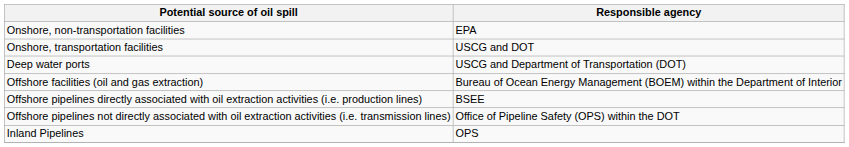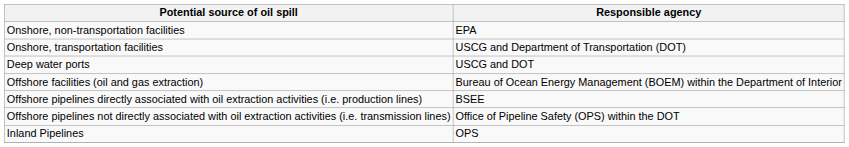 <table class="wikitable">
 <tr>
 <th>Potential source of oil spill</th>
 <th>Responsible agency</th>
 </tr>
 <tr>
 <td>Onshore, non-transportation facilities</td>
 <td>EPA</td>
 </tr>
 <tr>
 <td>Onshore, transportation facilities</td>
-<td>USCG and DOT</td>
+<td>USCG and Department of Transportation (DOT)</td>
 </tr>
 <tr>
 <td>Deep water ports</td>
-<td>USCG and Department of Transportation (DOT)</td>
+<td>USCG and DOT</td>
 </tr>
 <tr>
 <td>Offshore facilities (oil and gas extraction)</td>
 <td>Bureau of Ocean Energy Management (BOEM) within the Department of Interior</td>
 </tr>
 <tr>
 <td>Offshore pipelines directly associated with oil extraction activities (i.e. production lines)</td>
 <td>BSEE</td>
 </tr>
 <tr>
 <td>Offshore pipelines not directly associated with oil extraction activities (i.e. transmission lines)</td>
 <td>Office of Pipeline Safety (OPS) within the DOT</td>
 </tr>
 <tr>
 <td>Inland Pipelines</td>
 <td>OPS</td>
 </tr>
 <tr>
 </tr>
 </table>
